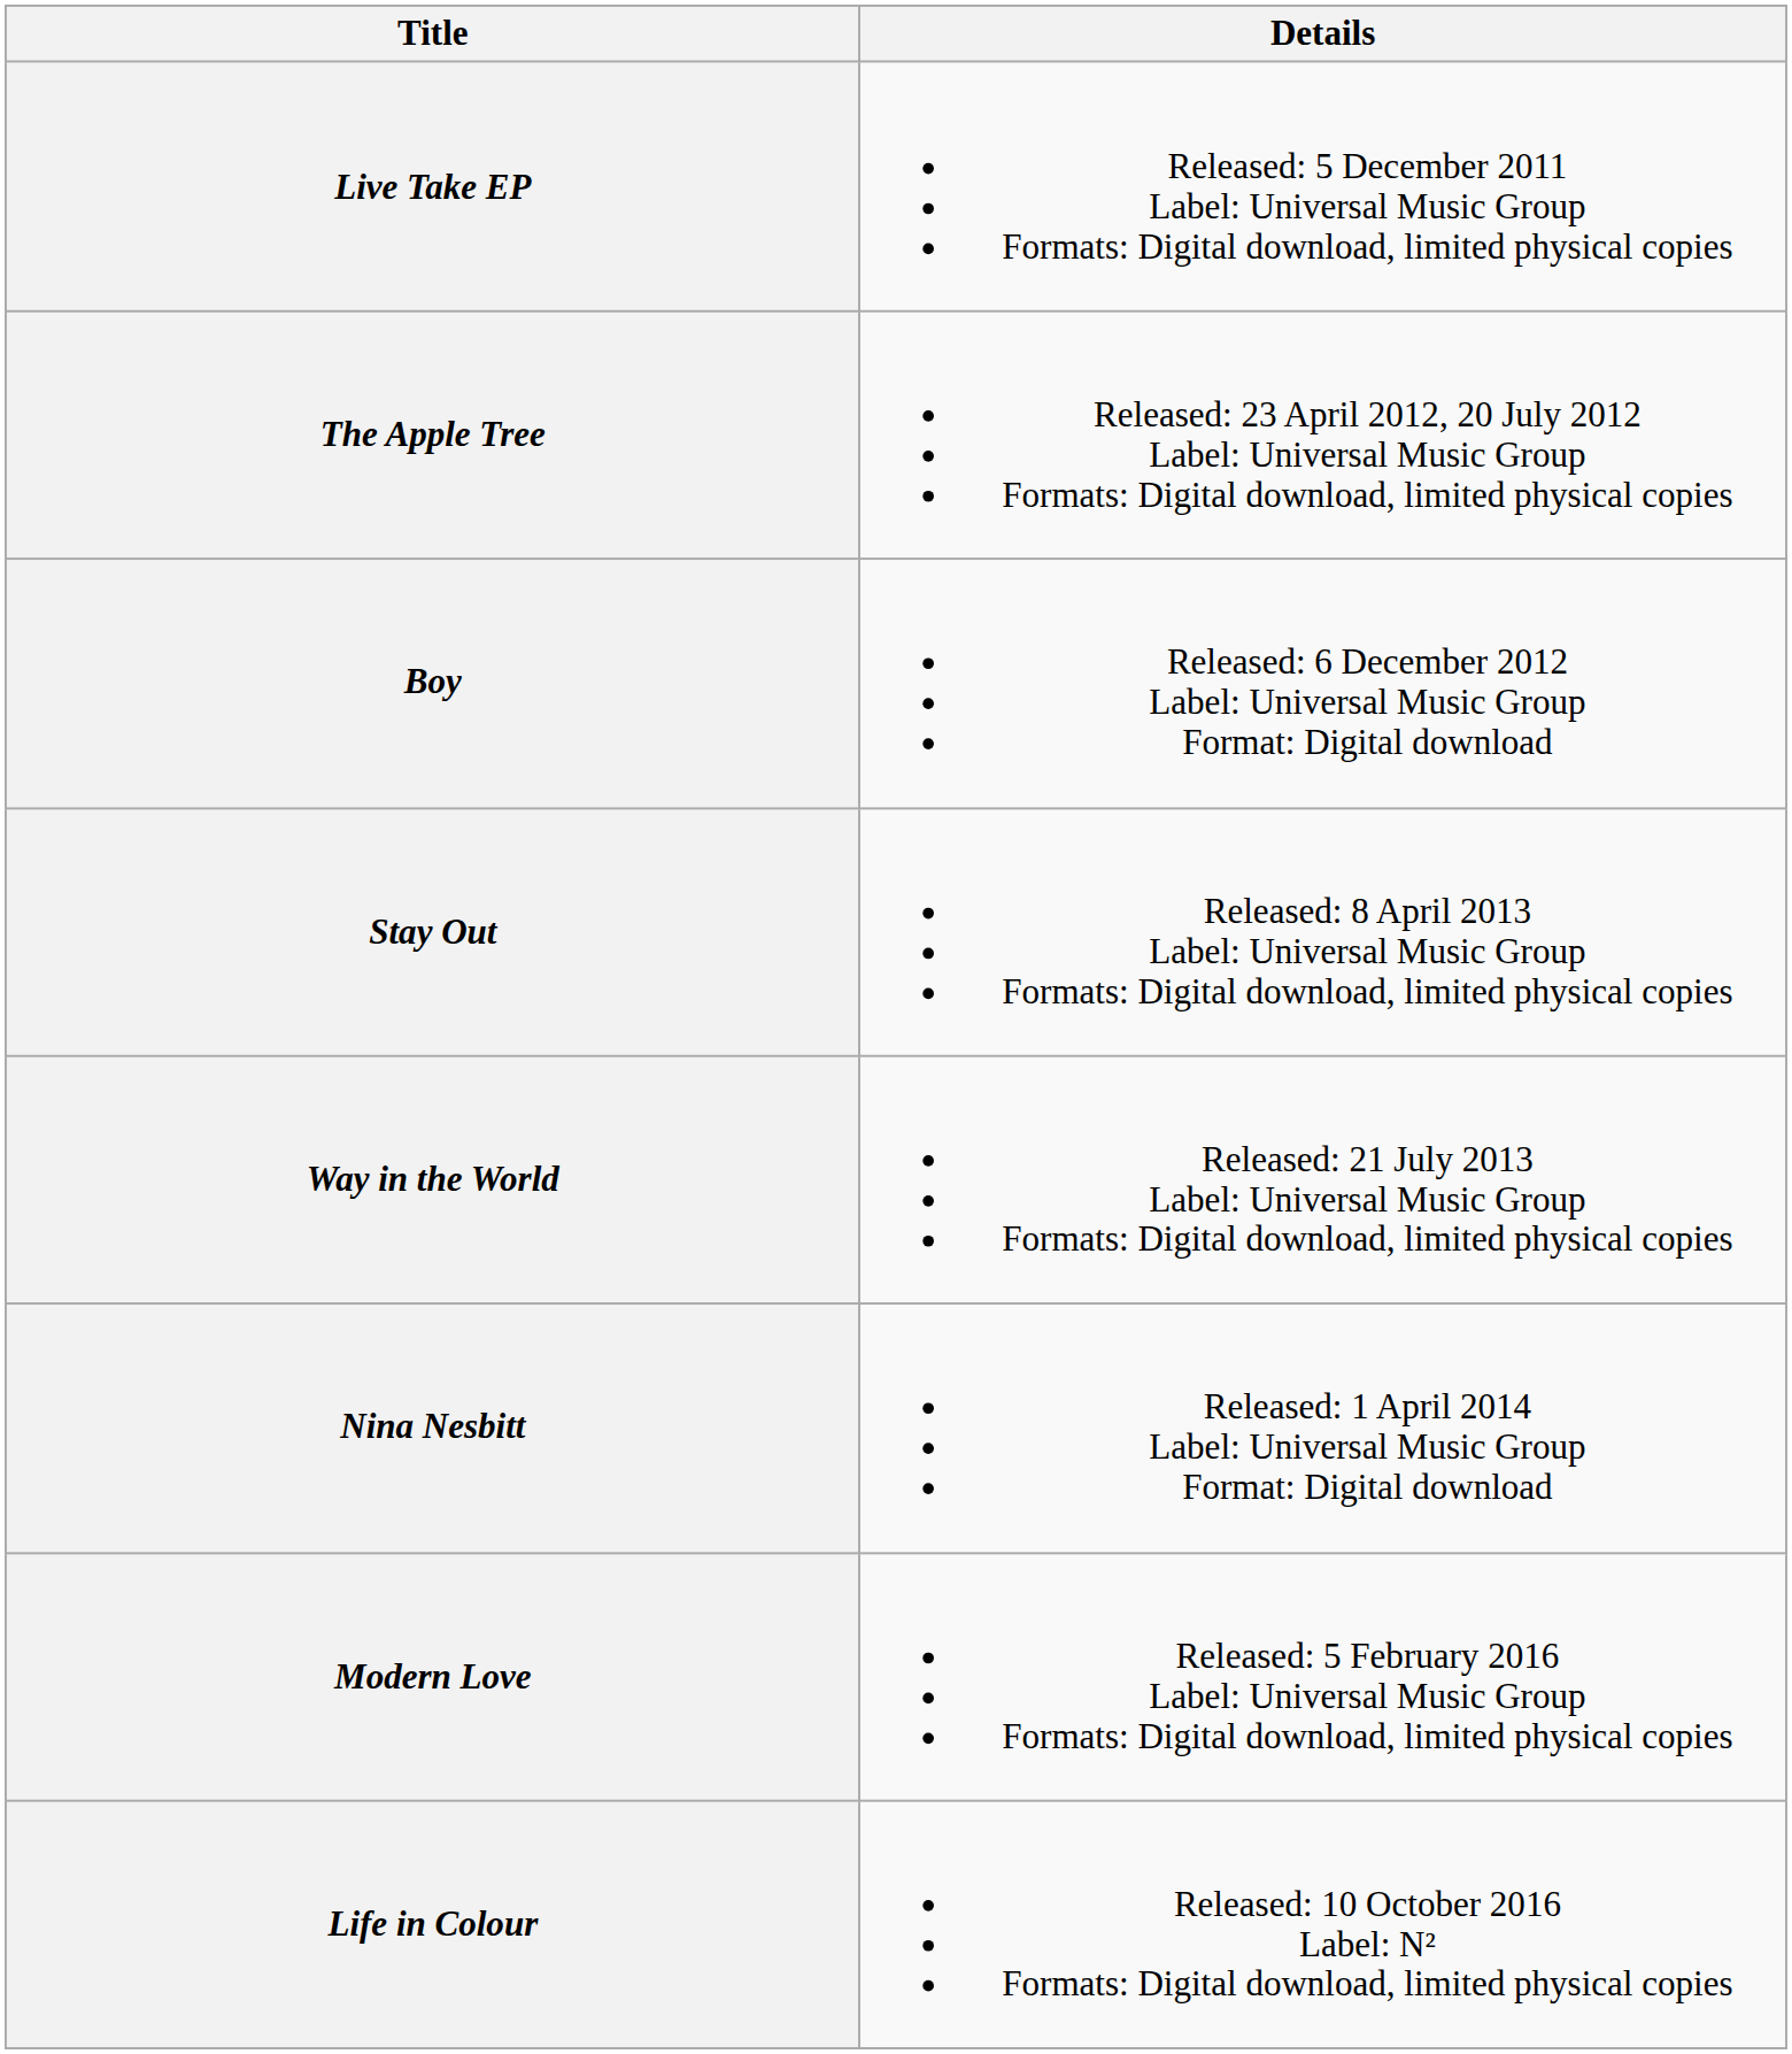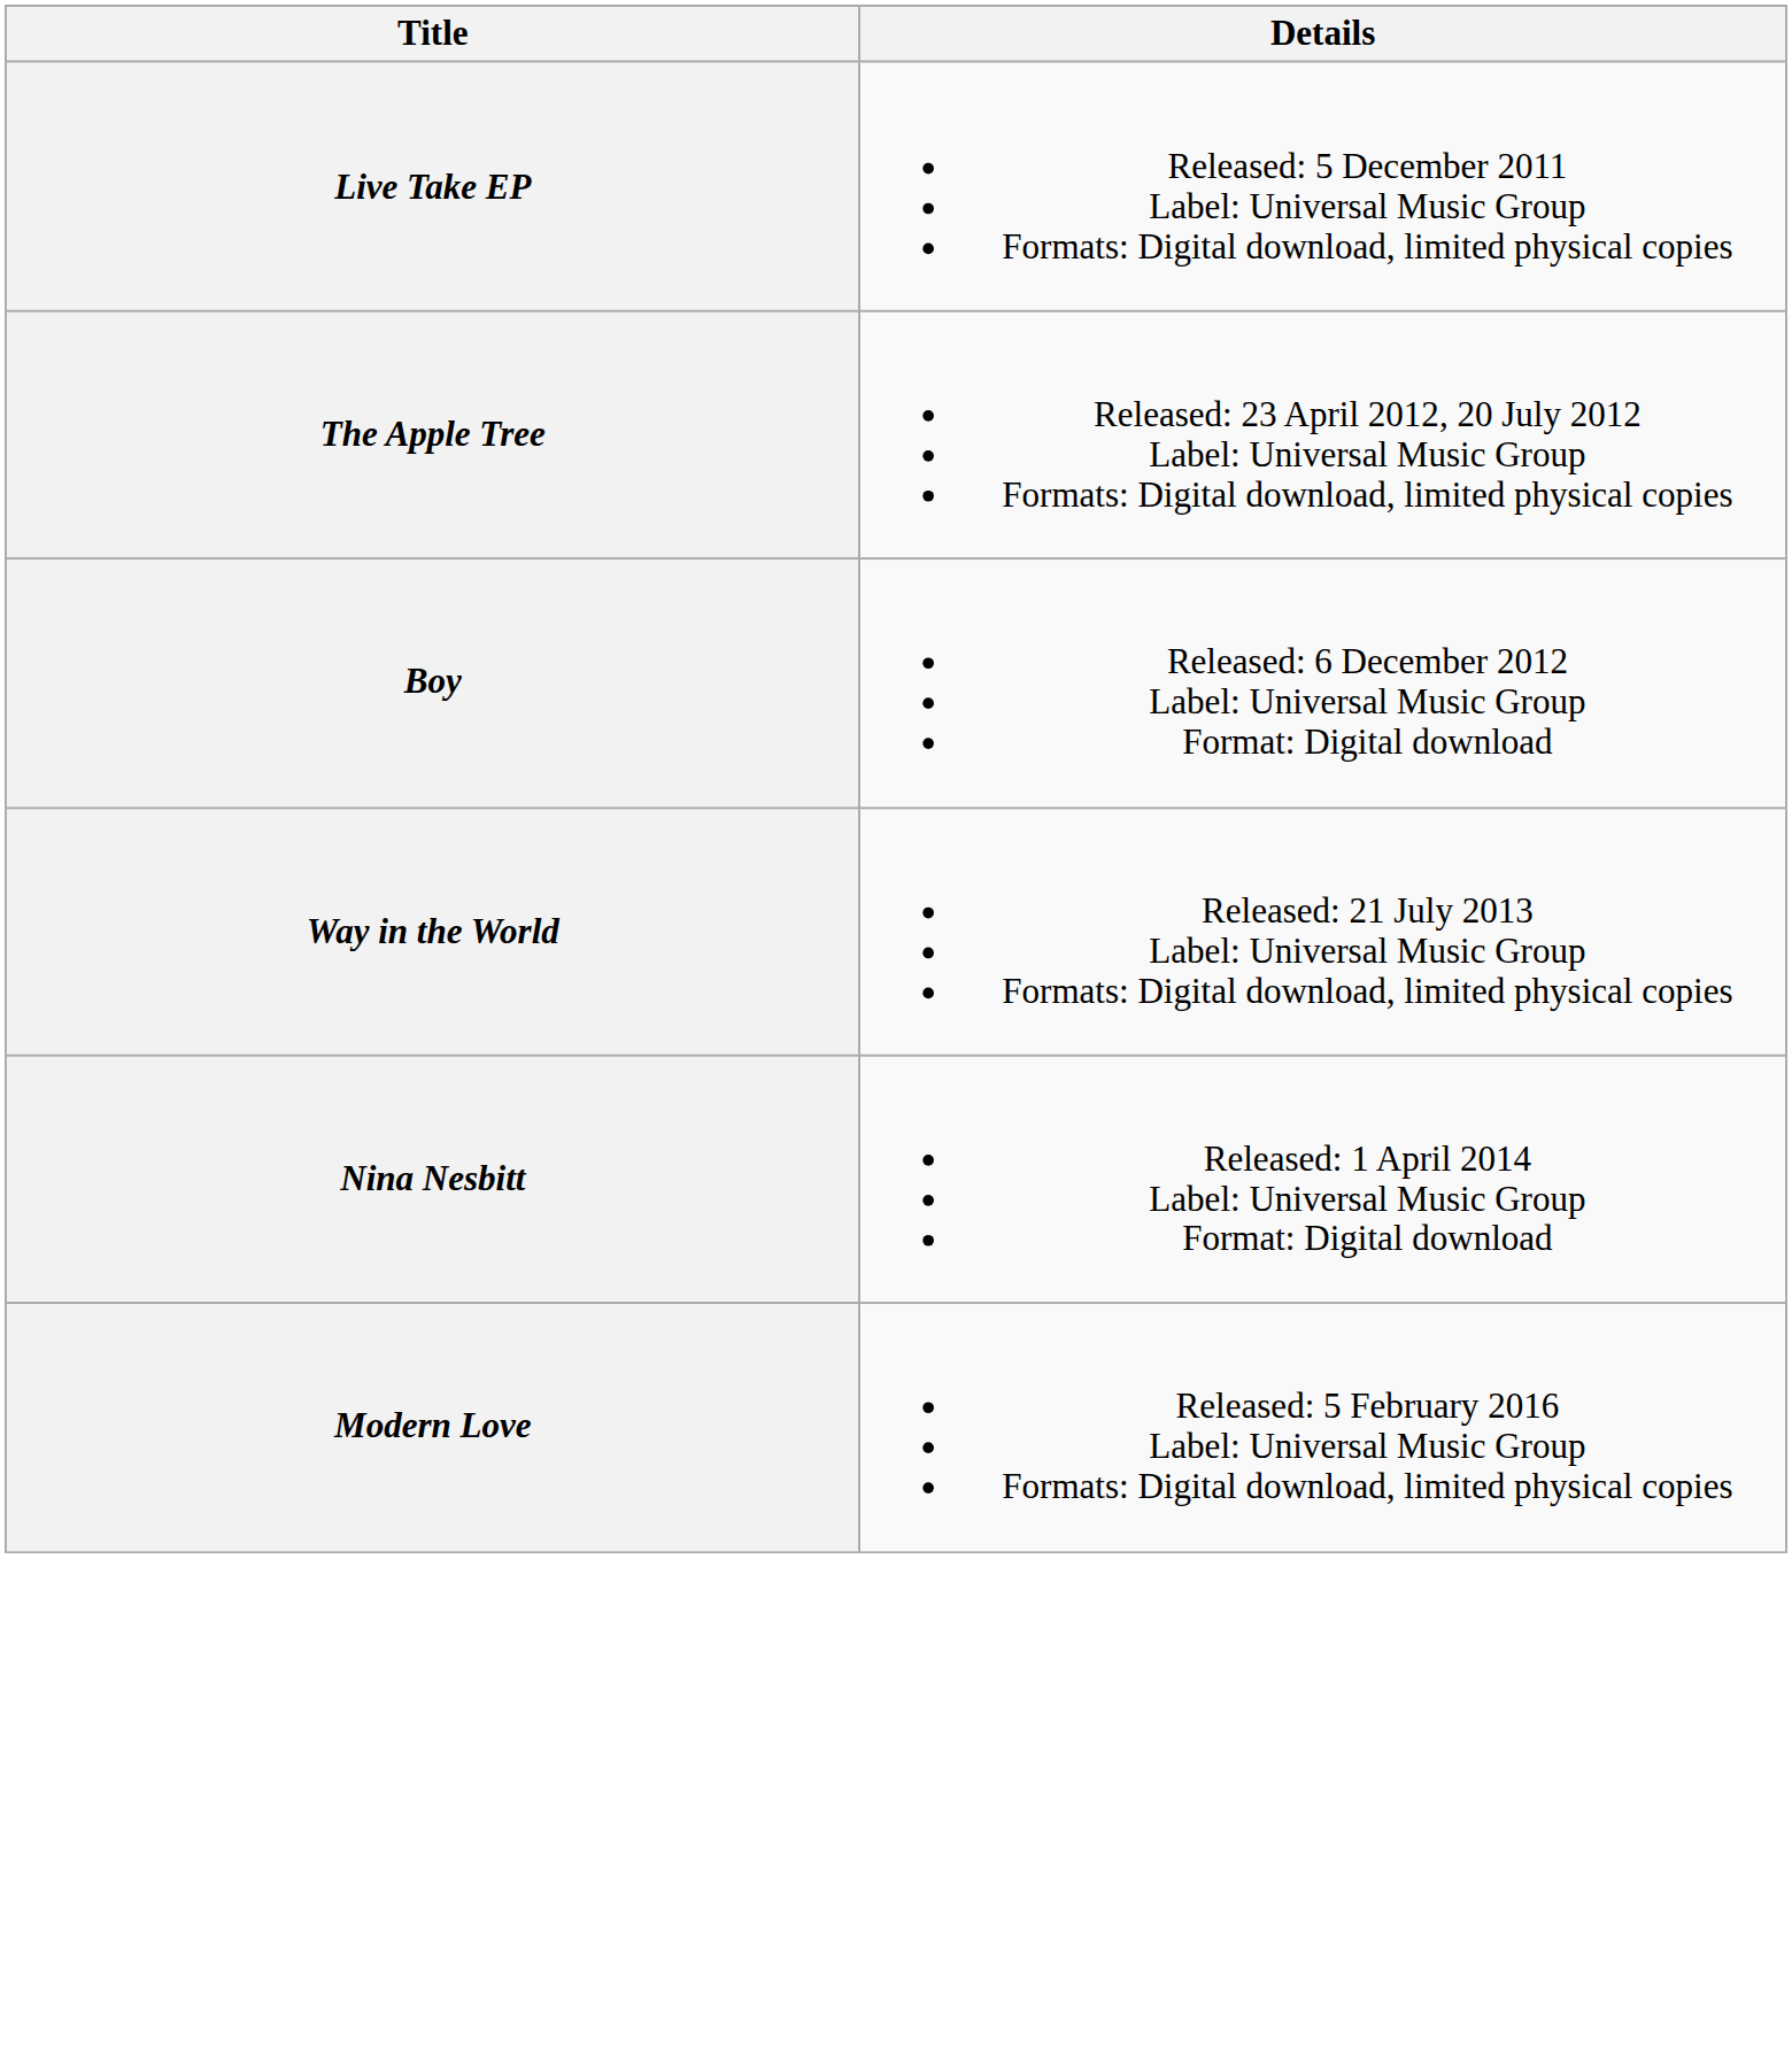 <table class="wikitable plainrowheaders" style="text-align:center;">
 <tr>
 <th scope="col" style="width:23.5em;">Title</th>
 <th scope="col" style="width:25.5em;">Details</th>
 </tr>
 <tr>
 <th scope="row"><em>Live Take EP</em></th>
 <td><br><ul><li>Released: 5 December 2011</li><li>Label: Universal Music Group</li><li>Formats: Digital download, limited physical copies</li></ul></td>
 </tr>
 <tr>
 <th scope="row"><em>The Apple Tree</em></th>
 <td><br><ul><li>Released: 23 April 2012, 20 July 2012</li><li>Label: Universal Music Group</li><li>Formats: Digital download, limited physical copies</li></ul></td>
 </tr>
 <tr>
 <th scope="row"><em>Boy</em></th>
 <td><br><ul><li>Released: 6 December 2012</li><li>Label: Universal Music Group</li><li>Format: Digital download</li></ul></td>
 </tr>
 <tr>
-<th scope="row"><em>Stay Out</em></th>
-<td><br><ul><li>Released: 8 April 2013</li><li>Label: Universal Music Group</li><li>Formats: Digital download, limited physical copies</li></ul></td>
-</tr>
-<tr>
 <th scope="row"><em>Way in the World</em></th>
 <td><br><ul><li>Released: 21 July 2013</li><li>Label: Universal Music Group</li><li>Formats: Digital download, limited physical copies</li></ul></td>
 </tr>
 <tr>
 <th scope="row"><em>Nina Nesbitt</em></th>
 <td><br><ul><li>Released: 1 April 2014</li><li>Label: Universal Music Group</li><li>Format: Digital download</li></ul></td>
 </tr>
 <tr>
 <th scope="row"><em>Modern Love</em></th>
 <td><br><ul><li>Released: 5 February 2016</li><li>Label: Universal Music Group</li><li>Formats: Digital download, limited physical copies</li></ul></td>
 </tr>
-<tr>
-<th scope="row"><em>Life in Colour</em></th>
-<td><br><ul><li>Released: 10 October 2016</li><li>Label: N²</li><li>Formats: Digital download, limited physical copies</li></ul></td>
-</tr>
 </table>
